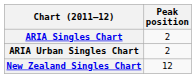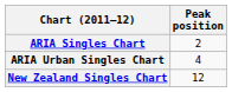 <table class="wikitable sortable plainrowheaders">
 <tr>
 <th scope="col">Chart (2011–12)</th>
 <th scope="col">Peak<br>position</th>
 </tr>
 <tr>
 <th scope="row"><a href='#'>ARIA Singles Chart</a></th>
 <td style="text-align:center;">2</td>
 </tr>
 <tr>
 <th scope="row">ARIA Urban Singles Chart</th>
-<td style="text-align:center;">2</td>
+<td style="text-align:center;">4</td>
 </tr>
 <tr>
 <th scope="row"><a href='#'>New Zealand Singles Chart</a></th>
 <td style="text-align:center;">12</td>
 </tr>
 </table>
